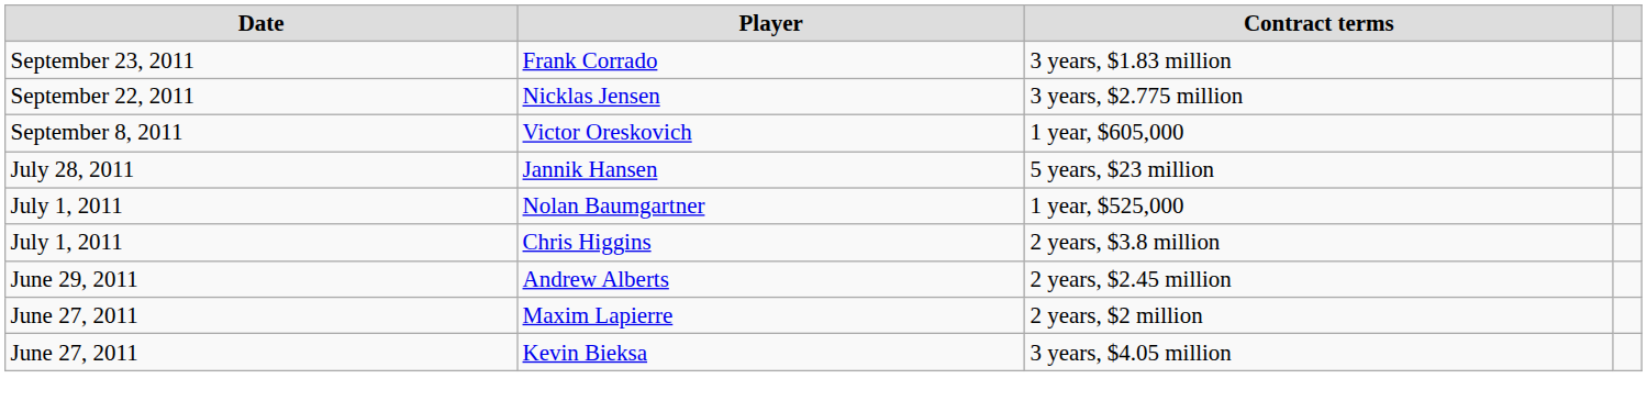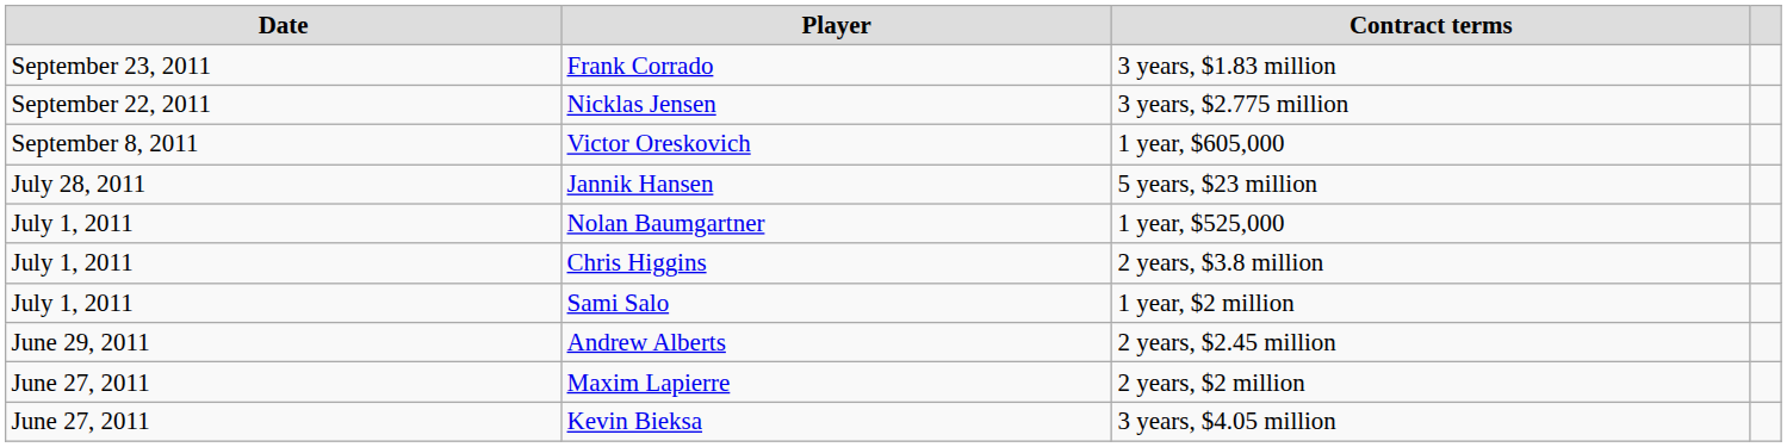 <table class="wikitable" style="width:90%;">
 <tr style="text-align:center; background:#ddd;">
 <td><strong>Date</strong></td>
 <td><strong>Player</strong></td>
 <td><strong>Contract terms</strong></td>
 <td></td>
 </tr>
 <tr>
 <td>September 23, 2011</td>
 <td><a href='#'>Frank Corrado</a></td>
 <td>3 years, $1.83 million</td>
 <td align=center></td>
 </tr>
 <tr>
 <td>September 22, 2011</td>
 <td><a href='#'>Nicklas Jensen</a></td>
 <td>3 years, $2.775 million</td>
 <td align=center></td>
 </tr>
 <tr>
 <td>September 8, 2011</td>
 <td><a href='#'>Victor Oreskovich</a></td>
 <td>1 year, $605,000</td>
 <td align=center></td>
 </tr>
 <tr>
 <td>July 28, 2011</td>
 <td><a href='#'>Jannik Hansen</a></td>
 <td>5 years, $23 million</td>
 <td align=center></td>
 </tr>
 <tr>
 <td>July 1, 2011</td>
 <td><a href='#'>Nolan Baumgartner</a></td>
 <td>1 year, $525,000</td>
 <td align=center></td>
 </tr>
 <tr>
 <td>July 1, 2011</td>
 <td><a href='#'>Chris Higgins</a></td>
 <td>2 years, $3.8 million</td>
 <td align=center></td>
 </tr>
 <tr>
+<td>July 1, 2011</td>
+<td><a href='#'>Sami Salo</a></td>
+<td>1 year, $2 million</td>
+<td align=center></td>
+</tr>
+<tr>
 <td>June 29, 2011</td>
 <td><a href='#'>Andrew Alberts</a></td>
 <td>2 years, $2.45 million</td>
 <td align=center></td>
 </tr>
 <tr>
 <td>June 27, 2011</td>
 <td><a href='#'>Maxim Lapierre</a></td>
 <td>2 years, $2 million</td>
 <td align=center></td>
 </tr>
 <tr>
 <td>June 27, 2011</td>
 <td><a href='#'>Kevin Bieksa</a></td>
 <td>3 years, $4.05 million</td>
 <td align=center></td>
 </tr>
 </table>
